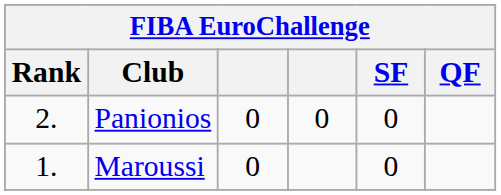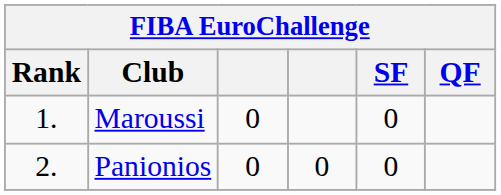 <table class="wikitable" style="text-align:center">
 <tr style="font-size:90%">
 <th colspan=6><a href='#'>FIBA EuroChallenge</a></th>
 </tr>
 <tr>
 <th>Rank</th>
 <th width=30>Club</th>
 <th width=30></th>
 <th width=30></th>
 <th width=30><a href='#'>SF</a></th>
 <th width=30><a href='#'>QF</a></th>
 </tr>
 <tr>
+<td>1.</td>
+<td align=left><a href='#'>Maroussi</a></td>
+<td>0</td>
+<td></td>
+<td>0</td>
+<td></td>
+</tr>
+<tr>
 <td>2.</td>
 <td align=left><a href='#'>Panionios</a></td>
 <td>0</td>
 <td>0</td>
 <td>0</td>
 <td></td>
 </tr>
-<tr>
-<td>1.</td>
-<td align=left><a href='#'>Maroussi</a></td>
-<td>0</td>
-<td></td>
-<td>0</td>
-<td></td>
-</tr>
 </table>
